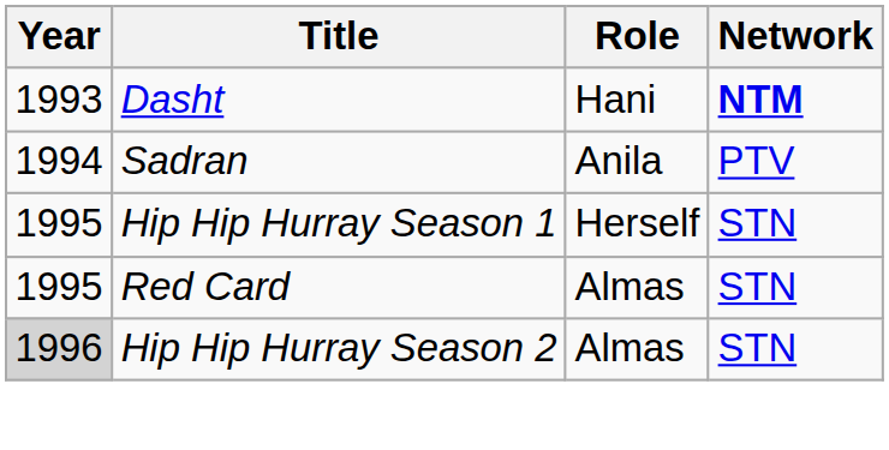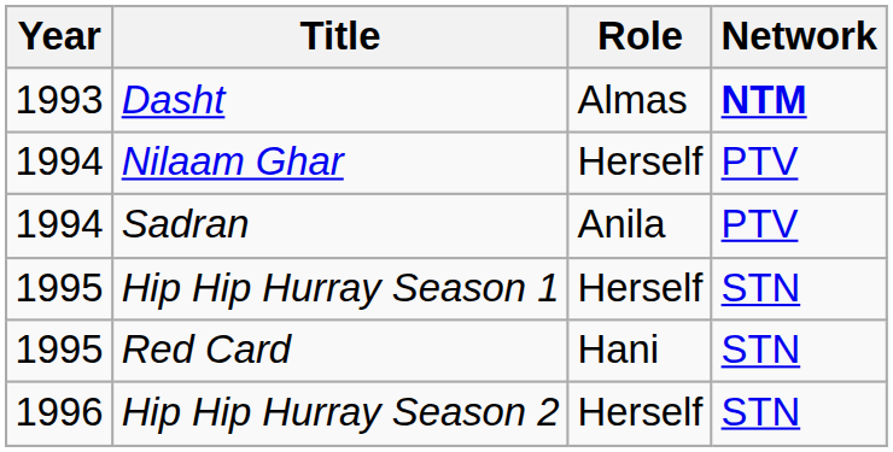 <table class="wikitable sortable plainrowheaders">
 <tr style="text-align:center;">
 <th scope="col">Year</th>
 <th scope="col">Title</th>
 <th scope="col">Role</th>
 <th scope="col">Network</th>
 </tr>
 <tr>
 <td>1993</td>
 <td><em><a href='#'>Dasht</a></em></td>
-<td>Hani</td>
+<td>Almas</td>
 <td><strong><a href='#'>NTM</a></strong></td>
+</tr>
+<tr>
+<td>1994</td>
+<td><em><a href='#'>Nilaam Ghar</a></em></td>
+<td>Herself</td>
+<td><a href='#'>PTV</a></td>
 </tr>
 <tr>
 <td>1994</td>
 <td><em>Sadran</em></td>
 <td>Anila</td>
 <td><a href='#'>PTV</a></td>
 </tr>
 <tr>
 <td>1995</td>
 <td><em>Hip Hip Hurray Season 1</em></td>
 <td>Herself</td>
 <td><a href='#'>STN</a></td>
 </tr>
 <tr>
 <td>1995</td>
 <td><em>Red Card</em></td>
-<td>Almas</td>
+<td>Hani</td>
 <td><a href='#'>STN</a></td>
 </tr>
 <tr>
-<td style="background: lightgrey;">1996</td>
+<td>1996</td>
 <td><em>Hip Hip Hurray Season 2</em></td>
-<td>Almas</td>
+<td>Herself</td>
 <td><a href='#'>STN</a></td>
 </tr>
 </table>
